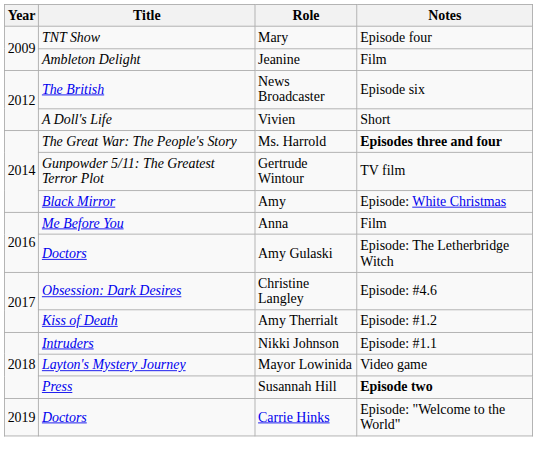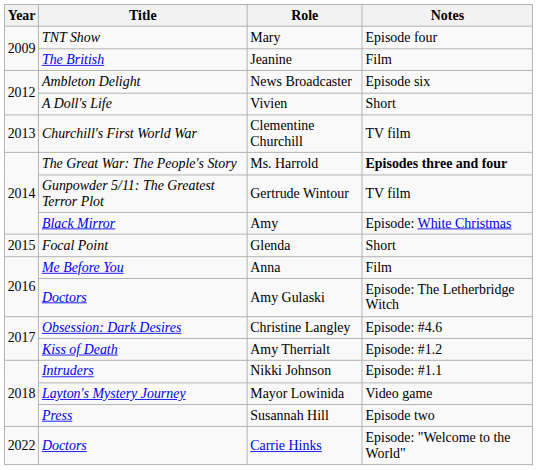 <table class="wikitable">
 <tr>
 <th scope="col">Year</th>
 <th scope="col">Title</th>
 <th scope="col">Role</th>
 <th scope="col">Notes</th>
 </tr>
 <tr>
 <td rowspan=2>2009</td>
 <td><em>TNT Show</em></td>
 <td>Mary</td>
 <td>Episode four</td>
 </tr>
 <tr>
-<td><em>Ambleton Delight</em></td>
+<td><em><a href='#'>The British</a></em></td>
 <td>Jeanine</td>
 <td>Film</td>
 </tr>
 <tr>
 <td rowspan=2>2012</td>
-<td><em><a href='#'>The British</a></em></td>
+<td><em>Ambleton Delight</em></td>
 <td>News Broadcaster</td>
 <td>Episode six</td>
 </tr>
 <tr>
 <td><em>A Doll's Life</em></td>
 <td>Vivien</td>
 <td>Short</td>
+</tr>
+<tr>
+<td>2013</td>
+<td><em>Churchill's First World War</em></td>
+<td>Clementine Churchill</td>
+<td>TV film</td>
 </tr>
 <tr>
 <td rowspan=3>2014</td>
 <td><em>The Great War: The People's Story</em></td>
 <td>Ms. Harrold</td>
 <td><strong>Episodes three and four</strong></td>
 </tr>
 <tr>
 <td><em>Gunpowder 5/11: The Greatest Terror Plot</em></td>
 <td>Gertrude Wintour</td>
 <td>TV film</td>
 </tr>
 <tr>
 <td><em><a href='#'>Black Mirror</a></em></td>
 <td>Amy</td>
 <td>Episode: <a href='#'>White Christmas</a></td>
+</tr>
+<tr>
+<td>2015</td>
+<td><em>Focal Point</em></td>
+<td>Glenda</td>
+<td>Short</td>
 </tr>
 <tr>
 <td rowspan=2>2016</td>
 <td><em><a href='#'>Me Before You</a></em></td>
 <td>Anna</td>
 <td>Film</td>
 </tr>
 <tr>
 <td><em><a href='#'>Doctors</a></em></td>
 <td>Amy Gulaski</td>
 <td>Episode: The Letherbridge Witch</td>
 </tr>
 <tr>
 <td rowspan=2>2017</td>
 <td><em><a href='#'>Obsession: Dark Desires</a></em></td>
 <td>Christine Langley</td>
 <td>Episode: #4.6</td>
 </tr>
 <tr>
 <td><em><a href='#'>Kiss of Death</a></em></td>
 <td>Amy Therrialt</td>
 <td>Episode: #1.2</td>
 </tr>
 <tr>
 <td rowspan=3>2018</td>
 <td><em><a href='#'>Intruders</a></em></td>
 <td>Nikki Johnson</td>
 <td>Episode: #1.1</td>
 </tr>
 <tr>
 <td><em><a href='#'>Layton's Mystery Journey</a></em></td>
 <td>Mayor Lowinida</td>
 <td>Video game</td>
 </tr>
 <tr>
 <td><em><a href='#'>Press</a></em></td>
 <td>Susannah Hill</td>
-<td><strong>Episode two</strong></td>
+<td>Episode two</td>
 </tr>
 <tr>
-<td>2019</td>
+<td>2022</td>
 <td><em><a href='#'>Doctors</a></em></td>
 <td><a href='#'>Carrie Hinks</a></td>
 <td>Episode: "Welcome to the World"</td>
 </tr>
 </table>
